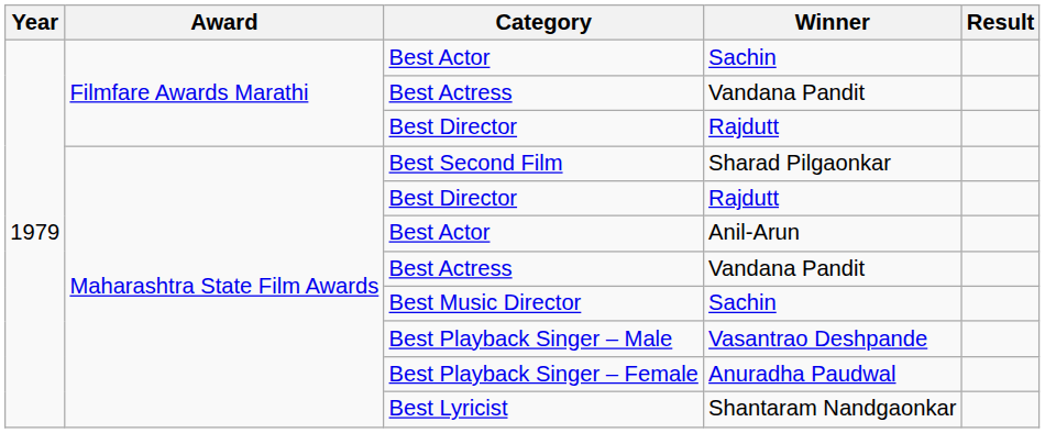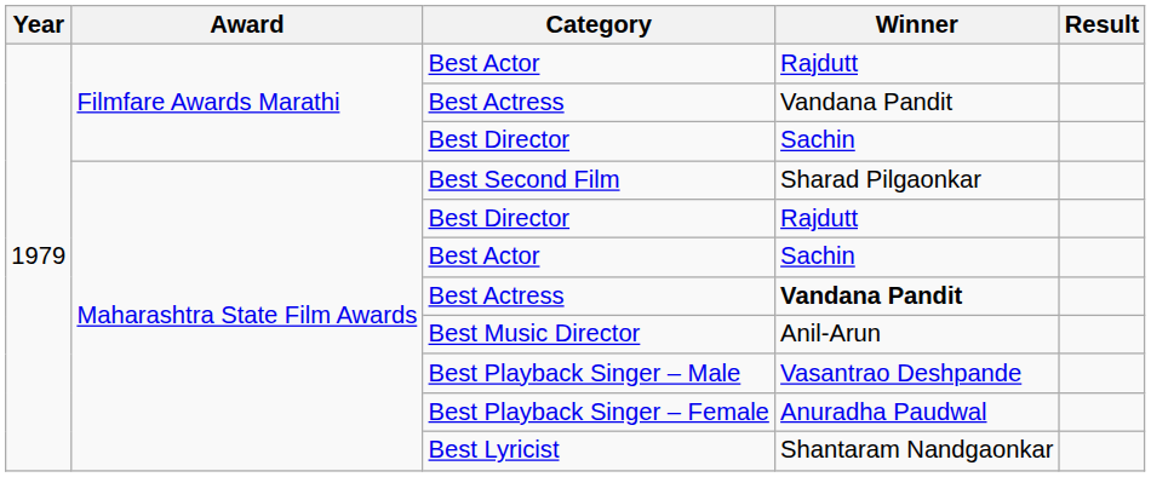 <table class="wikitable">
 <tr>
 <th>Year</th>
 <th>Award</th>
 <th>Category</th>
 <th>Winner</th>
 <th>Result</th>
 </tr>
 <tr>
 <td rowspan="11">1979</td>
 <td rowspan="3"><a href='#'>Filmfare Awards Marathi</a></td>
 <td><a href='#'>Best Actor</a></td>
-<td><a href='#'>Sachin</a></td>
+<td><a href='#'>Rajdutt</a></td>
 <td></td>
 </tr>
 <tr>
 <td><a href='#'>Best Actress</a></td>
 <td>Vandana Pandit</td>
 <td></td>
 </tr>
 <tr>
 <td><a href='#'>Best Director</a></td>
-<td><a href='#'>Rajdutt</a></td>
+<td><a href='#'>Sachin</a></td>
 <td></td>
 </tr>
 <tr>
 <td rowspan="8"><a href='#'>Maharashtra State Film Awards</a></td>
 <td><a href='#'>Best Second Film</a></td>
 <td>Sharad Pilgaonkar</td>
 <td></td>
 </tr>
 <tr>
 <td><a href='#'>Best Director</a></td>
 <td><a href='#'>Rajdutt</a></td>
 <td></td>
 </tr>
 <tr>
 <td><a href='#'>Best Actor</a></td>
-<td>Anil-Arun</td>
+<td><a href='#'>Sachin</a></td>
 <td></td>
 </tr>
 <tr>
 <td><a href='#'>Best Actress</a></td>
-<td>Vandana Pandit</td>
+<td><strong>Vandana Pandit</strong></td>
 <td></td>
 </tr>
 <tr>
 <td><a href='#'>Best Music Director</a></td>
-<td><a href='#'>Sachin</a></td>
+<td>Anil-Arun</td>
 <td></td>
 </tr>
 <tr>
 <td><a href='#'>Best Playback Singer – Male</a></td>
 <td><a href='#'>Vasantrao Deshpande</a></td>
 <td></td>
 </tr>
 <tr>
 <td><a href='#'>Best Playback Singer – Female</a></td>
 <td><a href='#'>Anuradha Paudwal</a></td>
 <td></td>
 </tr>
 <tr>
 <td><a href='#'>Best Lyricist</a></td>
 <td>Shantaram Nandgaonkar</td>
 <td></td>
 </tr>
 </table>
